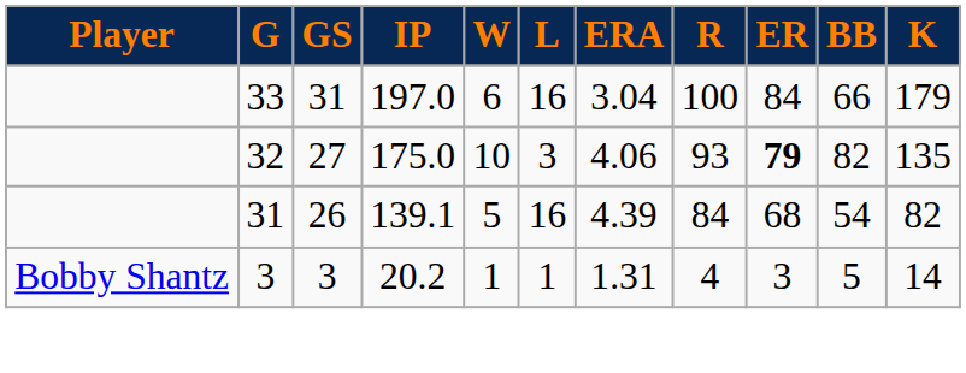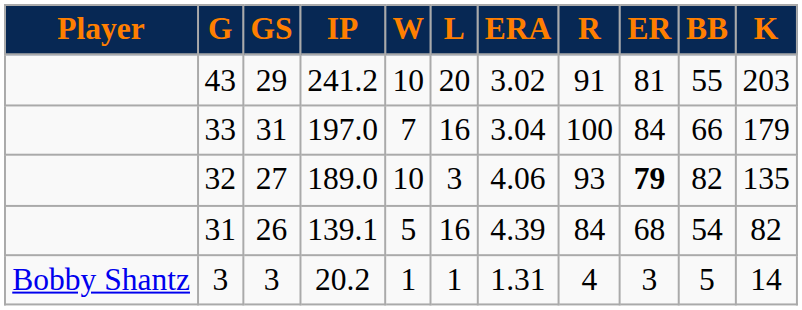 <table class="wikitable sortable">
 <tr>
 <th style="background:#072854; color:#FF7F00">Player</th>
 <th style="background:#072854; color:#FF7F00">G</th>
 <th style="background:#072854; color:#FF7F00">GS</th>
 <th style="background:#072854; color:#FF7F00">IP</th>
 <th style="background:#072854; color:#FF7F00">W</th>
 <th style="background:#072854; color:#FF7F00">L</th>
 <th style="background:#072854; color:#FF7F00">ERA</th>
 <th style="background:#072854; color:#FF7F00">R</th>
 <th style="background:#072854; color:#FF7F00">ER</th>
 <th style="background:#072854; color:#FF7F00">BB</th>
 <th style="background:#072854; color:#FF7F00">K</th>
 </tr>
 <tr align="center">
 <td></td>
+<td>43</td>
+<td>29</td>
+<td>241.2</td>
+<td>10</td>
+<td>20</td>
+<td>3.02</td>
+<td>91</td>
+<td>81</td>
+<td>55</td>
+<td>203</td>
+</tr>
+<tr align="center">
+<td></td>
 <td>33</td>
 <td>31</td>
 <td>197.0</td>
-<td>6</td>
+<td>7</td>
 <td>16</td>
 <td>3.04</td>
 <td>100</td>
 <td>84</td>
 <td>66</td>
 <td>179</td>
 </tr>
 <tr align="center">
 <td></td>
 <td>32</td>
 <td>27</td>
-<td>175.0</td>
+<td>189.0</td>
 <td>10</td>
 <td>3</td>
 <td>4.06</td>
 <td>93</td>
 <td><strong>79</strong></td>
 <td>82</td>
 <td>135</td>
 </tr>
 <tr align="center">
 <td></td>
 <td>31</td>
 <td>26</td>
 <td>139.1</td>
 <td>5</td>
 <td>16</td>
 <td>4.39</td>
 <td>84</td>
 <td>68</td>
 <td>54</td>
 <td>82</td>
 </tr>
 <tr align="center">
 <td><a href='#'>Bobby Shantz</a></td>
 <td>3</td>
 <td>3</td>
 <td>20.2</td>
 <td>1</td>
 <td>1</td>
 <td>1.31</td>
 <td>4</td>
 <td>3</td>
 <td>5</td>
 <td>14</td>
 </tr>
 </table>
